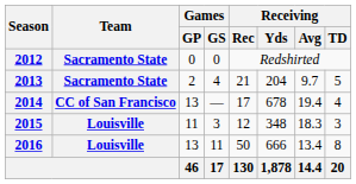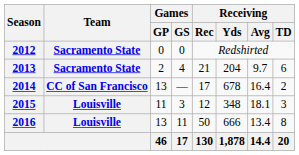 <table class="wikitable" style="text-align:center;">
 <tr>
 <th rowspan="2">Season</th>
 <th rowspan="2">Team</th>
 <th colspan="2">Games</th>
 <th colspan="4 ">Receiving</th>
 </tr>
 <tr>
 <th>GP</th>
 <th>GS</th>
 <th>Rec</th>
 <th>Yds</th>
 <th>Avg</th>
 <th>TD</th>
 </tr>
 <tr>
 <th><a href='#'>2012</a></th>
 <th><a href='#'>Sacramento State</a></th>
 <td>0</td>
 <td>0</td>
 <td colspan="4"><em>Redshirted </em></td>
 </tr>
 <tr>
 <th><a href='#'>2013</a></th>
 <th><a href='#'>Sacramento State</a></th>
 <td>2</td>
 <td>4</td>
 <td>21</td>
 <td>204</td>
 <td>9.7</td>
-<td>5</td>
+<td>6</td>
 </tr>
 <tr>
 <th><a href='#'>2014</a></th>
 <th><a href='#'>CC of San Francisco</a></th>
 <td>13</td>
 <td>—</td>
 <td>17</td>
 <td>678</td>
-<td>19.4</td>
-<td>4</td>
+<td>16.4</td>
+<td>2</td>
 </tr>
 <tr>
 <th><a href='#'>2015</a></th>
 <th><a href='#'>Louisville</a></th>
 <td>11</td>
 <td>3</td>
 <td>12</td>
 <td>348</td>
-<td>18.3</td>
+<td>18.1</td>
 <td>3</td>
 </tr>
 <tr>
 <th><a href='#'>2016</a></th>
 <th><a href='#'>Louisville</a></th>
 <td>13</td>
 <td>11</td>
 <td>50</td>
 <td>666</td>
 <td>13.4</td>
 <td>8</td>
 </tr>
 <tr>
 <th colspan="2"></th>
 <th>46</th>
 <th>17</th>
 <th>130</th>
 <th>1,878</th>
 <th>14.4</th>
 <th>20</th>
 </tr>
 </table>
